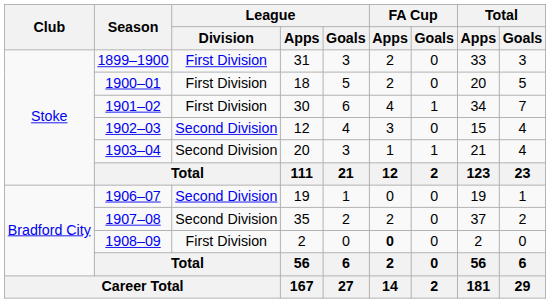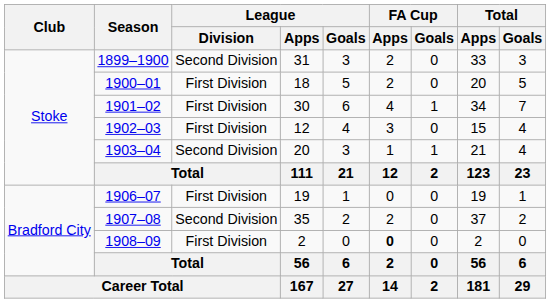 <table class="wikitable" style="text-align: center;">
 <tr>
 <th rowspan="2">Club</th>
 <th rowspan="2">Season</th>
 <th colspan="3">League</th>
 <th colspan="2">FA Cup</th>
 <th colspan="2">Total</th>
 </tr>
 <tr>
 <th>Division</th>
 <th>Apps</th>
 <th>Goals</th>
 <th>Apps</th>
 <th>Goals</th>
 <th>Apps</th>
 <th>Goals</th>
 </tr>
 <tr>
 <td rowspan="6"><a href='#'>Stoke</a></td>
 <td><a href='#'>1899–1900</a></td>
-<td><a href='#'>First Division</a></td>
+<td>Second Division</td>
 <td>31</td>
 <td>3</td>
 <td>2</td>
 <td>0</td>
 <td>33</td>
 <td>3</td>
 </tr>
 <tr>
 <td><a href='#'>1900–01</a></td>
 <td>First Division</td>
 <td>18</td>
 <td>5</td>
 <td>2</td>
 <td>0</td>
 <td>20</td>
 <td>5</td>
 </tr>
 <tr>
 <td><a href='#'>1901–02</a></td>
 <td>First Division</td>
 <td>30</td>
 <td>6</td>
 <td>4</td>
 <td>1</td>
 <td>34</td>
 <td>7</td>
 </tr>
 <tr>
 <td><a href='#'>1902–03</a></td>
-<td><a href='#'>Second Division</a></td>
+<td>First Division</td>
 <td>12</td>
 <td>4</td>
 <td>3</td>
 <td>0</td>
 <td>15</td>
 <td>4</td>
 </tr>
 <tr>
 <td><a href='#'>1903–04</a></td>
 <td>Second Division</td>
 <td>20</td>
 <td>3</td>
 <td>1</td>
 <td>1</td>
 <td>21</td>
 <td>4</td>
 </tr>
 <tr>
 <th colspan=2>Total</th>
 <th>111</th>
 <th>21</th>
 <th>12</th>
 <th>2</th>
 <th>123</th>
 <th>23</th>
 </tr>
 <tr>
 <td rowspan="4"><a href='#'>Bradford City</a></td>
 <td><a href='#'>1906–07</a></td>
-<td><a href='#'>Second Division</a></td>
+<td>First Division</td>
 <td>19</td>
 <td>1</td>
 <td>0</td>
 <td>0</td>
 <td>19</td>
 <td>1</td>
 </tr>
 <tr>
 <td><a href='#'>1907–08</a></td>
 <td>Second Division</td>
 <td>35</td>
 <td>2</td>
 <td>2</td>
 <td>0</td>
 <td>37</td>
 <td>2</td>
 </tr>
 <tr>
 <td><a href='#'>1908–09</a></td>
 <td>First Division</td>
 <td>2</td>
 <td>0</td>
 <td><strong>0</strong></td>
 <td>0</td>
 <td>2</td>
 <td>0</td>
 </tr>
 <tr>
 <th colspan=2>Total</th>
 <th>56</th>
 <th>6</th>
 <th>2</th>
 <th>0</th>
 <th>56</th>
 <th>6</th>
 </tr>
 <tr>
 <th colspan="3">Career Total</th>
 <th>167</th>
 <th>27</th>
 <th>14</th>
 <th>2</th>
 <th>181</th>
 <th>29</th>
 </tr>
 </table>
